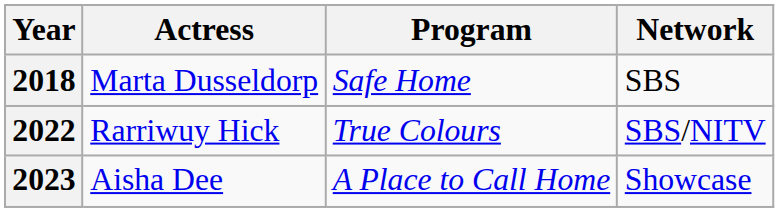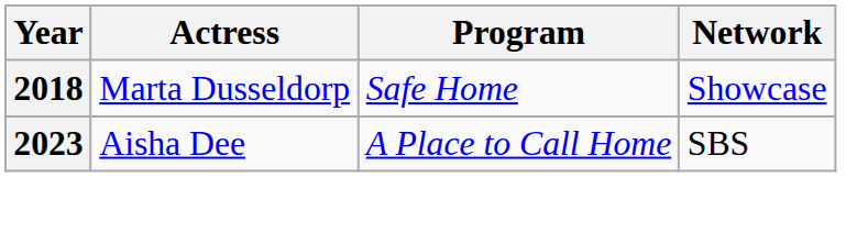 <table class="wikitable plainrowheaders">
 <tr>
 <th>Year</th>
 <th>Actress</th>
 <th>Program</th>
 <th>Network</th>
 </tr>
 <tr>
 <th scope="row">2018</th>
 <td><a href='#'>Marta Dusseldorp</a></td>
 <td><em><a href='#'>Safe Home</a></em></td>
-<td>SBS</td>
-</tr>
-<tr>
-<th scope="row">2022</th>
-<td><a href='#'>Rarriwuy Hick</a></td>
-<td><em><a href='#'>True Colours</a></em></td>
-<td><a href='#'>SBS</a>/<a href='#'>NITV</a></td>
+<td><a href='#'>Showcase</a></td>
 </tr>
 <tr>
 <th scope="row">2023</th>
 <td><a href='#'>Aisha Dee</a></td>
 <td><em><a href='#'>A Place to Call Home</a></em></td>
-<td><a href='#'>Showcase</a></td>
+<td>SBS</td>
 </tr>
 </table>
